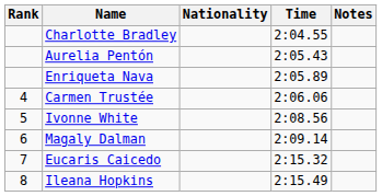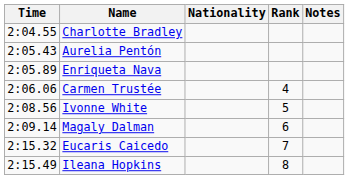 <table class="wikitable sortable" style="text-align:center;font-size:95%">
 <tr>
-<th>Rank</th>
+<th>Time</th>
 <th>Name</th>
 <th>Nationality</th>
-<th>Time</th>
+<th>Rank</th>
 <th>Notes</th>
 </tr>
 <tr>
-<td></td>
+<td>2:04.55</td>
 <td align=left><a href='#'>Charlotte Bradley</a></td>
 <td align=left></td>
-<td>2:04.55</td>
+<td></td>
 <td></td>
 </tr>
 <tr>
-<td></td>
+<td>2:05.43</td>
 <td align=left><a href='#'>Aurelia Pentón</a></td>
 <td align=left></td>
-<td>2:05.43</td>
+<td></td>
 <td></td>
 </tr>
 <tr>
-<td></td>
+<td>2:05.89</td>
 <td align=left><a href='#'>Enriqueta Nava</a></td>
 <td align=left></td>
-<td>2:05.89</td>
+<td></td>
 <td></td>
 </tr>
 <tr>
-<td>4</td>
+<td>2:06.06</td>
 <td align=left><a href='#'>Carmen Trustée</a></td>
 <td align=left></td>
-<td>2:06.06</td>
+<td>4</td>
 <td></td>
 </tr>
 <tr>
-<td>5</td>
+<td>2:08.56</td>
 <td align=left><a href='#'>Ivonne White</a></td>
 <td align=left></td>
-<td>2:08.56</td>
+<td>5</td>
 <td></td>
 </tr>
 <tr>
-<td>6</td>
+<td>2:09.14</td>
 <td align=left><a href='#'>Magaly Dalman</a></td>
 <td align=left></td>
-<td>2:09.14</td>
+<td>6</td>
 <td></td>
 </tr>
 <tr>
-<td>7</td>
+<td>2:15.32</td>
 <td align=left><a href='#'>Eucaris Caicedo</a></td>
 <td align=left></td>
-<td>2:15.32</td>
+<td>7</td>
 <td></td>
 </tr>
 <tr>
-<td>8</td>
+<td>2:15.49</td>
 <td align=left><a href='#'>Ileana Hopkins</a></td>
 <td align=left></td>
-<td>2:15.49</td>
+<td>8</td>
 <td></td>
 </tr>
 </table>
